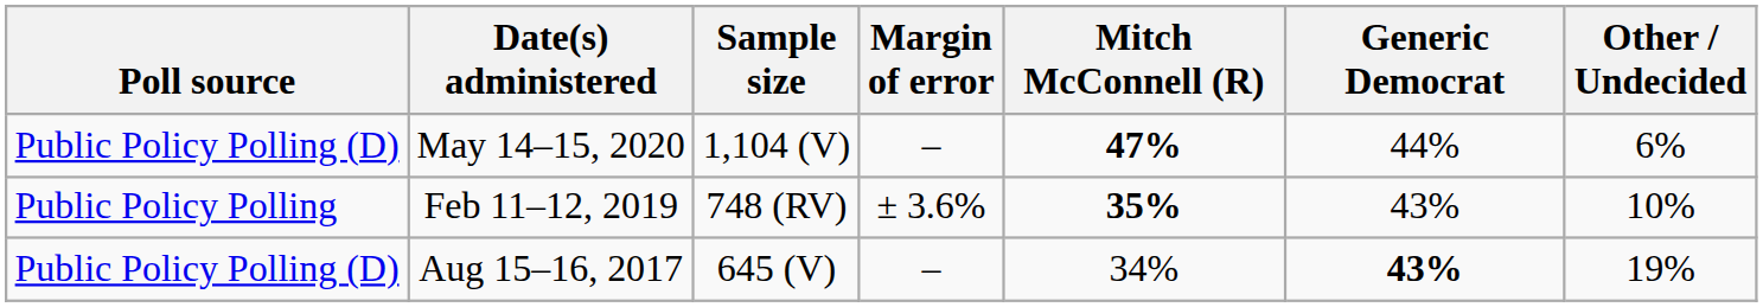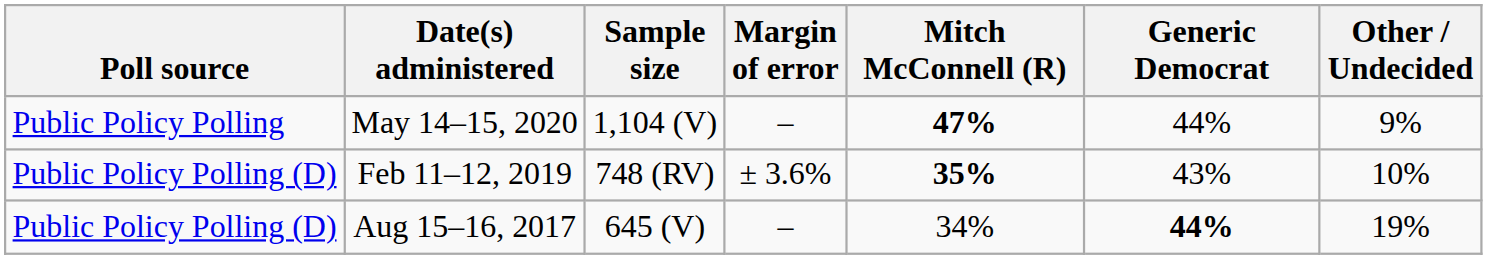 <table class="wikitable" style="font-size:90%;text-align:center;">
 <tr valign=bottom>
 <th>Poll source</th>
 <th>Date(s)<br>administered</th>
 <th>Sample<br>size</th>
 <th>Margin<br>of error</th>
 <th style="width:100px;">Mitch<br>McConnell (R)</th>
 <th style="width:100px;">Generic<br>Democrat</th>
 <th>Other /<br>Undecided</th>
 </tr>
 <tr>
-<td style="text-align:left;"><a href='#'>Public Policy Polling (D)</a></td>
+<td style="text-align:left;"><a href='#'>Public Policy Polling</a></td>
 <td>May 14–15, 2020</td>
 <td>1,104 (V)</td>
 <td>–</td>
 <td><strong>47%</strong></td>
 <td>44%</td>
-<td>6%</td>
+<td>9%</td>
 </tr>
 <tr>
-<td style="text-align:left;"><a href='#'>Public Policy Polling</a></td>
+<td style="text-align:left;"><a href='#'>Public Policy Polling (D)</a></td>
 <td>Feb 11–12, 2019</td>
 <td>748 (RV)</td>
 <td>± 3.6%</td>
 <td><strong>35%</strong></td>
 <td>43%</td>
 <td>10%</td>
 </tr>
 <tr>
 <td style="text-align:left;"><a href='#'>Public Policy Polling (D)</a></td>
 <td>Aug 15–16, 2017</td>
 <td>645 (V)</td>
 <td>–</td>
 <td>34%</td>
-<td><strong>43%</strong></td>
+<td><strong>44%</strong></td>
 <td>19%</td>
 </tr>
 </table>
